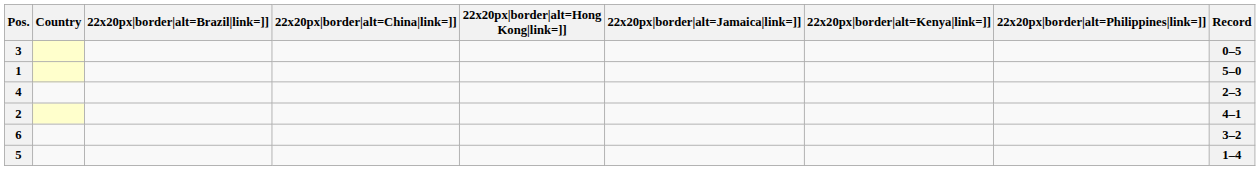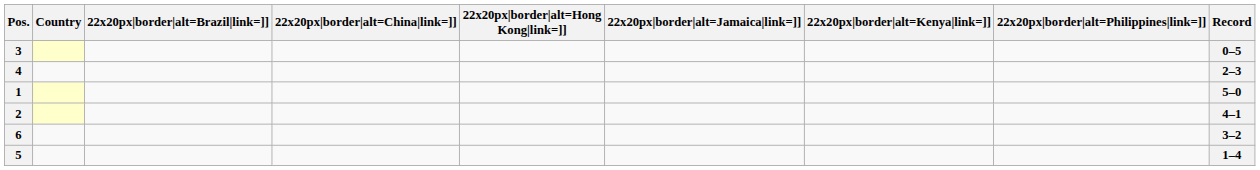 <table class="wikitable sortable nowrap" style="text-align:center; font-size:0.9em;">
 <tr>
 <th>Pos.</th>
 <th>Country</th>
 <th [[Image:>22x20px|border|alt=Brazil|link=]]</th>
 <th [[Image:>22x20px|border|alt=China|link=]]</th>
 <th [[Image:>22x20px|border|alt=Hong Kong|link=]]</th>
 <th [[Image:>22x20px|border|alt=Jamaica|link=]]</th>
 <th [[Image:>22x20px|border|alt=Kenya|link=]]</th>
 <th [[Image:>22x20px|border|alt=Philippines|link=]]</th>
 <th>Record</th>
 </tr>
 <tr>
 <th>3</th>
 <td style="text-align:left; background:#ffffcc;"></td>
 <td></td>
 <td></td>
 <td></td>
 <td></td>
 <td></td>
 <td></td>
 <th>0–5</th>
 </tr>
 <tr>
+<th>4</th>
+<td style="text-align:left;"></td>
+<td></td>
+<td></td>
+<td></td>
+<td></td>
+<td></td>
+<td></td>
+<th>2–3</th>
+</tr>
+<tr>
 <th>1</th>
 <td style="text-align:left; background:#ffffcc;"></td>
 <td></td>
 <td></td>
 <td></td>
 <td></td>
 <td></td>
 <td></td>
 <th>5–0</th>
-</tr>
-<tr>
-<th>4</th>
-<td style="text-align:left;"></td>
-<td></td>
-<td></td>
-<td></td>
-<td></td>
-<td></td>
-<td></td>
-<th>2–3</th>
 </tr>
 <tr>
 <th>2</th>
 <td style="text-align:left; background:#ffffcc;"></td>
 <td></td>
 <td></td>
 <td></td>
 <td></td>
 <td></td>
 <td></td>
 <th>4–1</th>
 </tr>
 <tr>
 <th>6</th>
 <td style="text-align:left;"></td>
 <td></td>
 <td></td>
 <td></td>
 <td></td>
 <td></td>
 <td></td>
 <th>3–2</th>
 </tr>
 <tr>
 <th>5</th>
 <td style="text-align:left;"></td>
 <td></td>
 <td></td>
 <td></td>
 <td></td>
 <td></td>
 <td></td>
 <th>1–4</th>
 </tr>
 </table>
